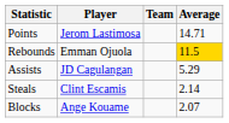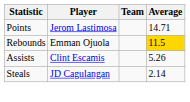 <table class="wikitable">
 <tr>
 <th>Statistic</th>
 <th>Player</th>
 <th>Team</th>
 <th>Average</th>
 </tr>
 <tr>
 <td>Points</td>
 <td> <a href='#'>Jerom Lastimosa</a></td>
 <td></td>
 <td>14.71</td>
 </tr>
 <tr>
 <td>Rebounds</td>
 <td> Emman Ojuola</td>
 <td></td>
 <td style="background: gold;">11.5</td>
 </tr>
 <tr>
 <td>Assists</td>
-<td> <a href='#'>JD Cagulangan</a></td>
+<td> <a href='#'>Clint Escamis</a></td>
 <td></td>
-<td>5.29</td>
+<td>5.26</td>
 </tr>
 <tr>
 <td>Steals</td>
-<td> <a href='#'>Clint Escamis</a></td>
+<td> <a href='#'>JD Cagulangan</a></td>
 <td></td>
 <td>2.14</td>
 </tr>
-<tr>
-<td>Blocks</td>
-<td> <a href='#'>Ange Kouame</a></td>
-<td></td>
-<td>2.07</td>
-</tr>
 </table>
